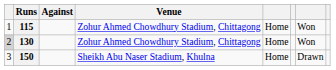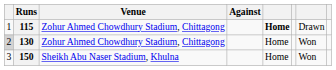 <table class="wikitable">
 <tr>
 <th></th>
 <th>Runs</th>
+<th>Venue</th>
 <th>Against</th>
-<th>Venue</th>
 <th></th>
 <th></th>
 <th></th>
 <th></th>
 </tr>
 <tr>
 <td>1</td>
 <th>115</th>
+<td><a href='#'>Zohur Ahmed Chowdhury Stadium</a>, <a href='#'>Chittagong</a></td>
 <td></td>
-<td><a href='#'>Zohur Ahmed Chowdhury Stadium</a>, <a href='#'>Chittagong</a></td>
-<td>Home</td>
+<td><strong>Home</strong></td>
 <td></td>
-<td>Won</td>
+<td>Drawn</td>
 <td></td>
 </tr>
 <tr>
 <td style="background: lightgrey;">2</td>
 <th>130</th>
+<td><a href='#'>Zohur Ahmed Chowdhury Stadium</a>, <a href='#'>Chittagong</a></td>
 <td></td>
-<td><a href='#'>Zohur Ahmed Chowdhury Stadium</a>, <a href='#'>Chittagong</a></td>
 <td>Home</td>
 <td></td>
 <td>Won</td>
 <td></td>
 </tr>
 <tr>
 <td>3</td>
 <th>150</th>
+<td><a href='#'>Sheikh Abu Naser Stadium</a>, <a href='#'>Khulna</a></td>
 <td></td>
-<td><a href='#'>Sheikh Abu Naser Stadium</a>, <a href='#'>Khulna</a></td>
 <td>Home</td>
 <td></td>
-<td>Drawn</td>
+<td>Won</td>
 <td></td>
 </tr>
 </table>
